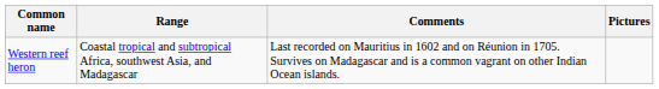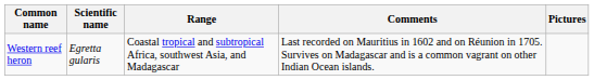 <table class="wikitable sortable">
 <tr>
 <th>Common name</th>
+<th>Scientific name</th>
 <th>Range</th>
 <th class="unsortable">Comments</th>
 <th class="unsortable">Pictures</th>
 </tr>
 <tr>
 <td><a href='#'>Western reef heron</a></td>
+<td><em>Egretta gularis</em></td>
 <td>Coastal <a href='#'>tropical</a> and <a href='#'>subtropical</a> Africa, southwest Asia, and Madagascar</td>
 <td>Last recorded on Mauritius in 1602 and on Réunion in 1705. Survives on Madagascar and is a common vagrant on other Indian Ocean islands.</td>
 <td></td>
 </tr>
 </table>
